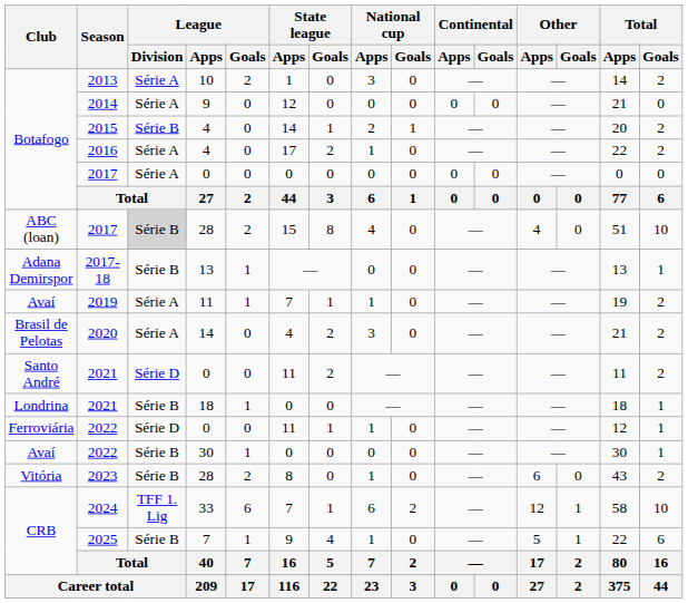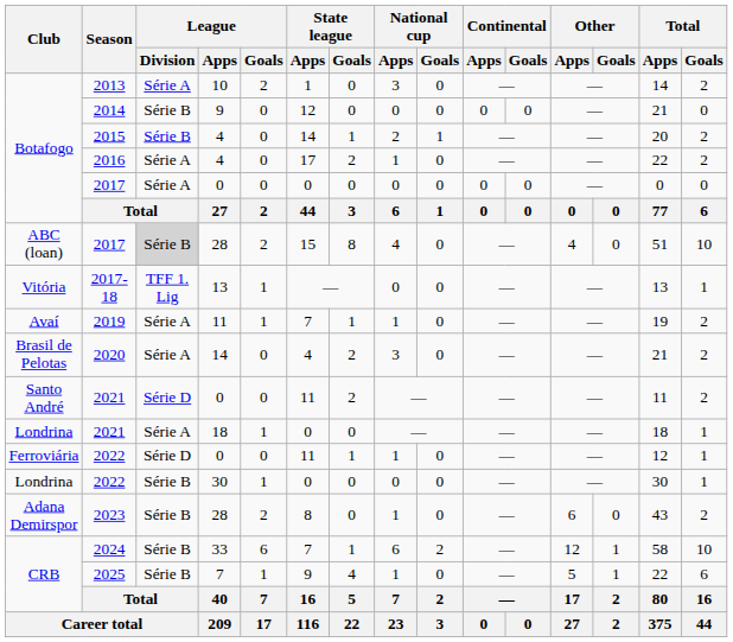 <table class="wikitable" style="text-align: center">
 <tr>
 <th rowspan="2">Club</th>
 <th rowspan="2">Season</th>
 <th colspan="3">League</th>
 <th colspan="2">State league</th>
 <th colspan="2">National cup</th>
 <th colspan="2">Continental</th>
 <th colspan="2">Other</th>
 <th colspan="2">Total</th>
 </tr>
 <tr>
 <th>Division</th>
 <th>Apps</th>
 <th>Goals</th>
 <th>Apps</th>
 <th>Goals</th>
 <th>Apps</th>
 <th>Goals</th>
 <th>Apps</th>
 <th>Goals</th>
 <th>Apps</th>
 <th>Goals</th>
 <th>Apps</th>
 <th>Goals</th>
 </tr>
 <tr>
 <td rowspan="6"><a href='#'>Botafogo</a></td>
 <td><a href='#'>2013</a></td>
 <td><a href='#'>Série A</a></td>
 <td>10</td>
 <td>2</td>
 <td>1</td>
 <td>0</td>
 <td>3</td>
 <td>0</td>
 <td colspan="2">—</td>
 <td colspan="2">—</td>
 <td>14</td>
 <td>2</td>
 </tr>
 <tr>
 <td><a href='#'>2014</a></td>
-<td>Série A</td>
+<td>Série B</td>
 <td>9</td>
 <td>0</td>
 <td>12</td>
 <td>0</td>
 <td>0</td>
 <td>0</td>
 <td>0</td>
 <td>0</td>
 <td colspan="2">—</td>
 <td>21</td>
 <td>0</td>
 </tr>
 <tr>
 <td><a href='#'>2015</a></td>
 <td><a href='#'>Série B</a></td>
 <td>4</td>
 <td>0</td>
 <td>14</td>
 <td>1</td>
 <td>2</td>
 <td>1</td>
 <td colspan="2">—</td>
 <td colspan="2">—</td>
 <td>20</td>
 <td>2</td>
 </tr>
 <tr>
 <td><a href='#'>2016</a></td>
 <td>Série A</td>
 <td>4</td>
 <td>0</td>
 <td>17</td>
 <td>2</td>
 <td>1</td>
 <td>0</td>
 <td colspan="2">—</td>
 <td colspan="2">—</td>
 <td>22</td>
 <td>2</td>
 </tr>
 <tr>
 <td><a href='#'>2017</a></td>
 <td>Série A</td>
 <td>0</td>
 <td>0</td>
 <td>0</td>
 <td>0</td>
 <td>0</td>
 <td>0</td>
 <td>0</td>
 <td>0</td>
 <td colspan="2">—</td>
 <td>0</td>
 <td>0</td>
 </tr>
 <tr>
 <th colspan="2">Total</th>
 <th>27</th>
 <th>2</th>
 <th>44</th>
 <th>3</th>
 <th>6</th>
 <th>1</th>
 <th>0</th>
 <th>0</th>
 <th>0</th>
 <th>0</th>
 <th>77</th>
 <th>6</th>
 </tr>
 <tr>
 <td><a href='#'>ABC</a> (loan)</td>
 <td><a href='#'>2017</a></td>
 <td style="background: lightgrey;">Série B</td>
 <td>28</td>
 <td>2</td>
 <td>15</td>
 <td>8</td>
 <td>4</td>
 <td>0</td>
 <td colspan="2">—</td>
 <td>4</td>
 <td>0</td>
 <td>51</td>
 <td>10</td>
 </tr>
 <tr>
-<td><a href='#'>Adana Demirspor</a></td>
+<td><a href='#'>Vitória</a></td>
 <td><a href='#'>2017-18</a></td>
-<td>Série B</td>
+<td><a href='#'>TFF 1. Lig</a></td>
 <td>13</td>
 <td>1</td>
 <td colspan="2">—</td>
 <td>0</td>
 <td>0</td>
 <td colspan="2">—</td>
 <td colspan="2">—</td>
 <td>13</td>
 <td>1</td>
 </tr>
 <tr>
 <td><a href='#'>Avaí</a></td>
 <td><a href='#'>2019</a></td>
 <td>Série A</td>
 <td>11</td>
 <td>1</td>
 <td>7</td>
 <td>1</td>
 <td>1</td>
 <td>0</td>
 <td colspan="2">—</td>
 <td colspan="2">—</td>
 <td>19</td>
 <td>2</td>
 </tr>
 <tr>
 <td><a href='#'>Brasil de Pelotas</a></td>
 <td><a href='#'>2020</a></td>
 <td>Série A</td>
 <td>14</td>
 <td>0</td>
 <td>4</td>
 <td>2</td>
 <td>3</td>
 <td>0</td>
 <td colspan="2">—</td>
 <td colspan="2">—</td>
 <td>21</td>
 <td>2</td>
 </tr>
 <tr>
 <td><a href='#'>Santo André</a></td>
 <td><a href='#'>2021</a></td>
 <td><a href='#'>Série D</a></td>
 <td>0</td>
 <td>0</td>
 <td>11</td>
 <td>2</td>
 <td colspan="2">—</td>
 <td colspan="2">—</td>
 <td colspan="2">—</td>
 <td>11</td>
 <td>2</td>
 </tr>
 <tr>
 <td><a href='#'>Londrina</a></td>
 <td><a href='#'>2021</a></td>
-<td>Série B</td>
+<td>Série A</td>
 <td>18</td>
 <td>1</td>
 <td>0</td>
 <td>0</td>
 <td colspan="2">—</td>
 <td colspan="2">—</td>
 <td colspan="2">—</td>
 <td>18</td>
 <td>1</td>
 </tr>
 <tr>
 <td><a href='#'>Ferroviária</a></td>
 <td><a href='#'>2022</a></td>
 <td>Série D</td>
 <td>0</td>
 <td>0</td>
 <td>11</td>
 <td>1</td>
 <td>1</td>
 <td>0</td>
 <td colspan="2">—</td>
 <td colspan="2">—</td>
 <td>12</td>
 <td>1</td>
 </tr>
 <tr>
-<td><a href='#'>Avaí</a></td>
+<td>Londrina</td>
 <td><a href='#'>2022</a></td>
 <td>Série B</td>
 <td>30</td>
 <td>1</td>
 <td>0</td>
 <td>0</td>
 <td>0</td>
 <td>0</td>
 <td colspan="2">—</td>
 <td colspan="2">—</td>
 <td>30</td>
 <td>1</td>
 </tr>
 <tr>
-<td><a href='#'>Vitória</a></td>
+<td><a href='#'>Adana Demirspor</a></td>
 <td><a href='#'>2023</a></td>
 <td>Série B</td>
 <td>28</td>
 <td>2</td>
 <td>8</td>
 <td>0</td>
 <td>1</td>
 <td>0</td>
 <td colspan="2">—</td>
 <td>6</td>
 <td>0</td>
 <td>43</td>
 <td>2</td>
 </tr>
 <tr>
 <td rowspan="3"><a href='#'>CRB</a></td>
 <td><a href='#'>2024</a></td>
-<td><a href='#'>TFF 1. Lig</a></td>
+<td>Série B</td>
 <td>33</td>
 <td>6</td>
 <td>7</td>
 <td>1</td>
 <td>6</td>
 <td>2</td>
 <td colspan="2">—</td>
 <td>12</td>
 <td>1</td>
 <td>58</td>
 <td>10</td>
 </tr>
 <tr>
 <td><a href='#'>2025</a></td>
 <td>Série B</td>
 <td>7</td>
 <td>1</td>
 <td>9</td>
 <td>4</td>
 <td>1</td>
 <td>0</td>
 <td colspan="2">—</td>
 <td>5</td>
 <td>1</td>
 <td>22</td>
 <td>6</td>
 </tr>
 <tr>
 <th colspan="2">Total</th>
 <th>40</th>
 <th>7</th>
 <th>16</th>
 <th>5</th>
 <th>7</th>
 <th>2</th>
 <th colspan="2">—</th>
 <th>17</th>
 <th>2</th>
 <th>80</th>
 <th>16</th>
 </tr>
 <tr>
 <th colspan="3">Career total</th>
 <th>209</th>
 <th>17</th>
 <th>116</th>
 <th>22</th>
 <th>23</th>
 <th>3</th>
 <th>0</th>
 <th>0</th>
 <th>27</th>
 <th>2</th>
 <th>375</th>
 <th>44</th>
 </tr>
 </table>
